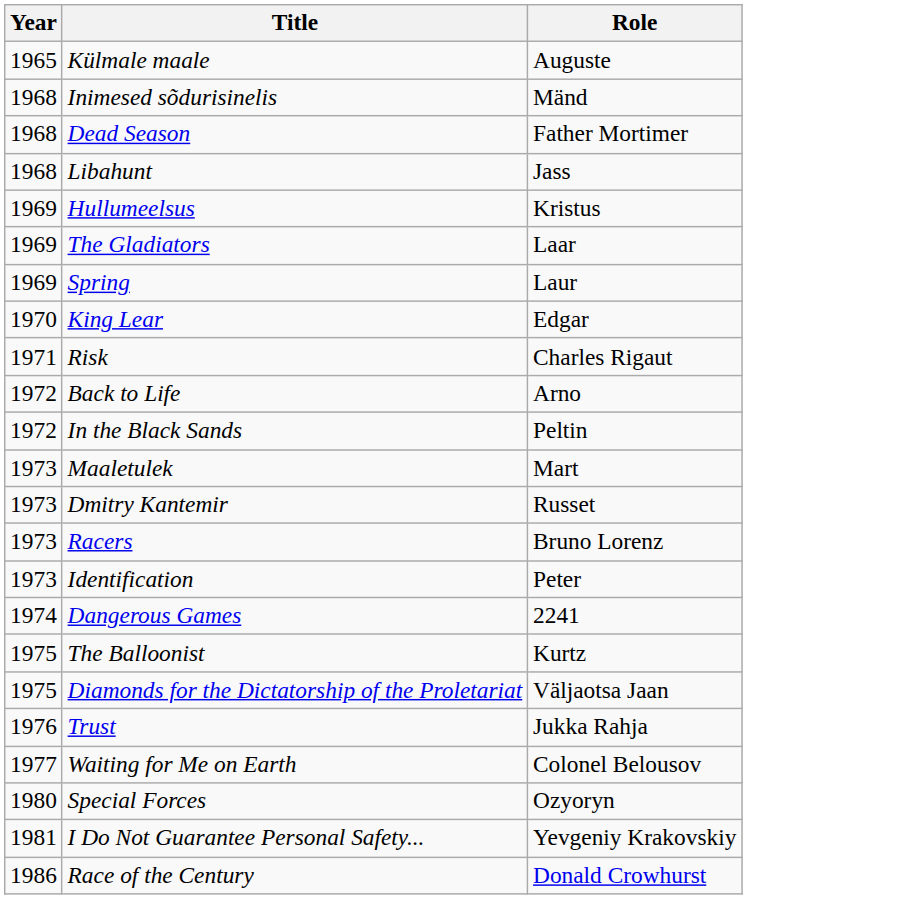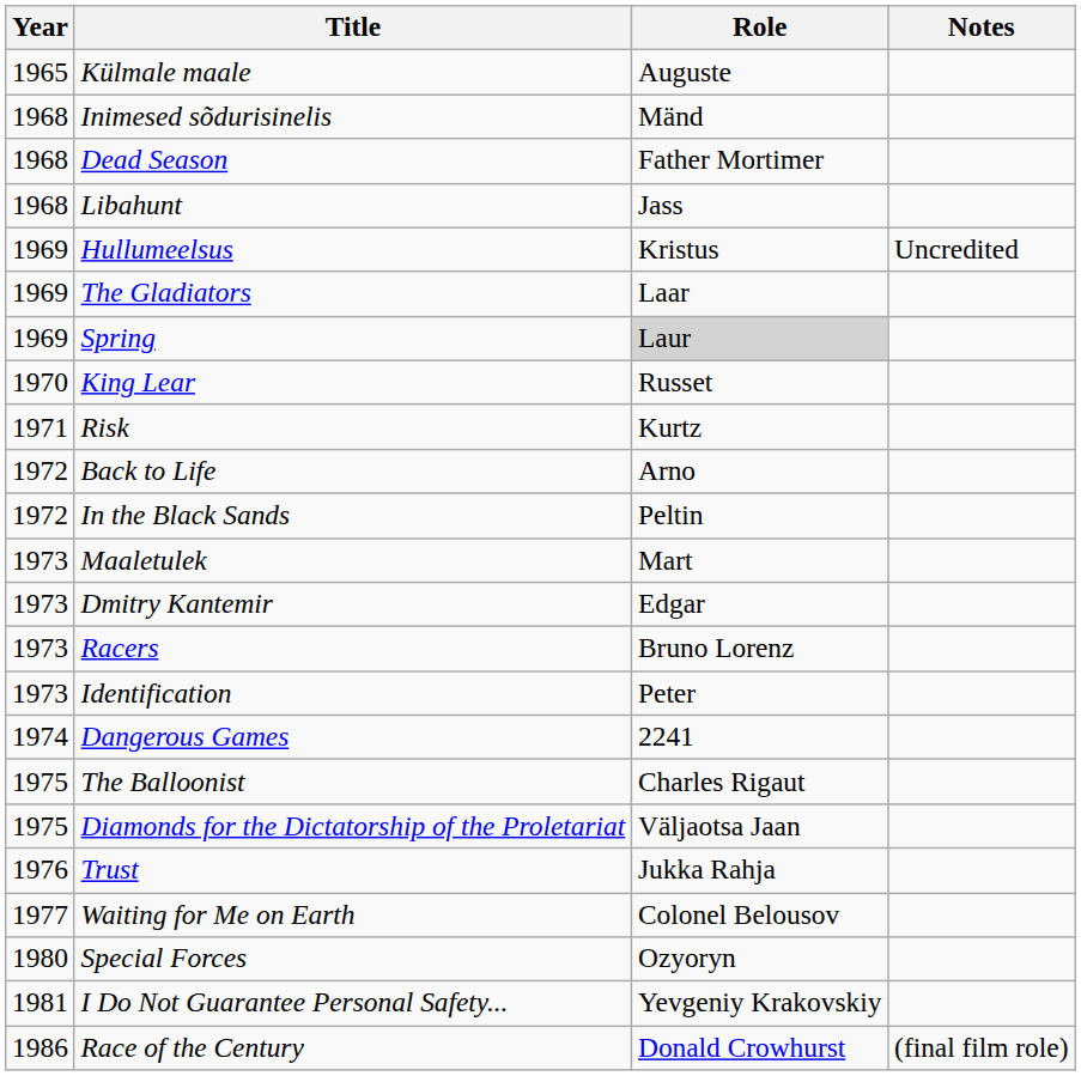 <table class="wikitable">
 <tr>
 <th>Year</th>
 <th>Title</th>
 <th>Role</th>
+<th>Notes</th>
 </tr>
 <tr>
 <td>1965</td>
 <td><em>Külmale maale</em></td>
 <td>Auguste</td>
+<td></td>
 </tr>
 <tr>
 <td>1968</td>
 <td><em>Inimesed sõdurisinelis</em></td>
 <td>Mänd</td>
+<td></td>
 </tr>
 <tr>
 <td>1968</td>
 <td><em><a href='#'>Dead Season</a></em></td>
 <td>Father Mortimer</td>
+<td></td>
 </tr>
 <tr>
 <td>1968</td>
 <td><em>Libahunt</em></td>
 <td>Jass</td>
+<td></td>
 </tr>
 <tr>
 <td>1969</td>
 <td><em><a href='#'>Hullumeelsus</a></em></td>
 <td>Kristus</td>
+<td>Uncredited</td>
 </tr>
 <tr>
 <td>1969</td>
 <td><em><a href='#'>The Gladiators</a></em></td>
 <td>Laar</td>
+<td></td>
 </tr>
 <tr>
 <td>1969</td>
 <td><em><a href='#'>Spring</a></em></td>
-<td>Laur</td>
+<td style="background: lightgrey;">Laur</td>
+<td></td>
 </tr>
 <tr>
 <td>1970</td>
 <td><em><a href='#'>King Lear</a></em></td>
-<td>Edgar</td>
+<td>Russet</td>
+<td></td>
 </tr>
 <tr>
 <td>1971</td>
 <td><em>Risk</em></td>
-<td>Charles Rigaut</td>
+<td>Kurtz</td>
+<td></td>
 </tr>
 <tr>
 <td>1972</td>
 <td><em>Back to Life</em></td>
 <td>Arno</td>
+<td></td>
 </tr>
 <tr>
 <td>1972</td>
 <td><em>In the Black Sands</em></td>
 <td>Peltin</td>
+<td></td>
 </tr>
 <tr>
 <td>1973</td>
 <td><em>Maaletulek</em></td>
 <td>Mart</td>
+<td></td>
 </tr>
 <tr>
 <td>1973</td>
 <td><em>Dmitry Kantemir</em></td>
-<td>Russet</td>
+<td>Edgar</td>
+<td></td>
 </tr>
 <tr>
 <td>1973</td>
 <td><em><a href='#'>Racers</a></em></td>
 <td>Bruno Lorenz</td>
+<td></td>
 </tr>
 <tr>
 <td>1973</td>
 <td><em>Identification</em></td>
 <td>Peter</td>
+<td></td>
 </tr>
 <tr>
 <td>1974</td>
 <td><em><a href='#'>Dangerous Games</a></em></td>
 <td>2241</td>
+<td></td>
 </tr>
 <tr>
 <td>1975</td>
 <td><em>The Balloonist</em></td>
-<td>Kurtz</td>
+<td>Charles Rigaut</td>
+<td></td>
 </tr>
 <tr>
 <td>1975</td>
 <td><em><a href='#'>Diamonds for the Dictatorship of the Proletariat</a></em></td>
 <td>Väljaotsa Jaan</td>
+<td></td>
 </tr>
 <tr>
 <td>1976</td>
 <td><em><a href='#'>Trust</a></em></td>
 <td>Jukka Rahja</td>
+<td></td>
 </tr>
 <tr>
 <td>1977</td>
 <td><em>Waiting for Me on Earth</em></td>
 <td>Colonel Belousov</td>
+<td></td>
 </tr>
 <tr>
 <td>1980</td>
 <td><em>Special Forces</em></td>
 <td>Ozyoryn</td>
+<td></td>
 </tr>
 <tr>
 <td>1981</td>
 <td><em>I Do Not Guarantee Personal Safety...</em></td>
 <td>Yevgeniy Krakovskiy</td>
+<td></td>
 </tr>
 <tr>
 <td>1986</td>
 <td><em>Race of the Century</em></td>
 <td><a href='#'>Donald Crowhurst</a></td>
+<td>(final film role)</td>
 </tr>
 </table>
